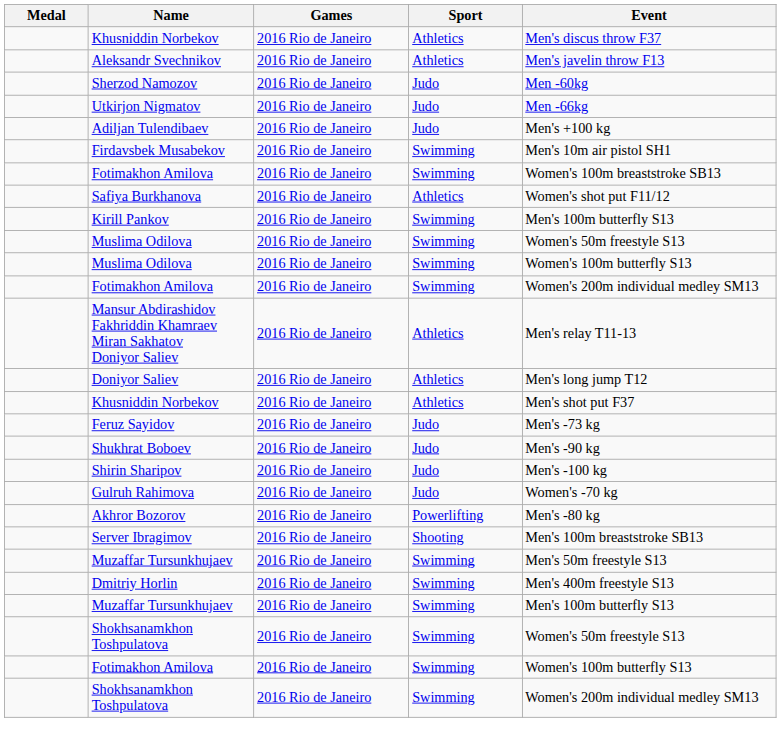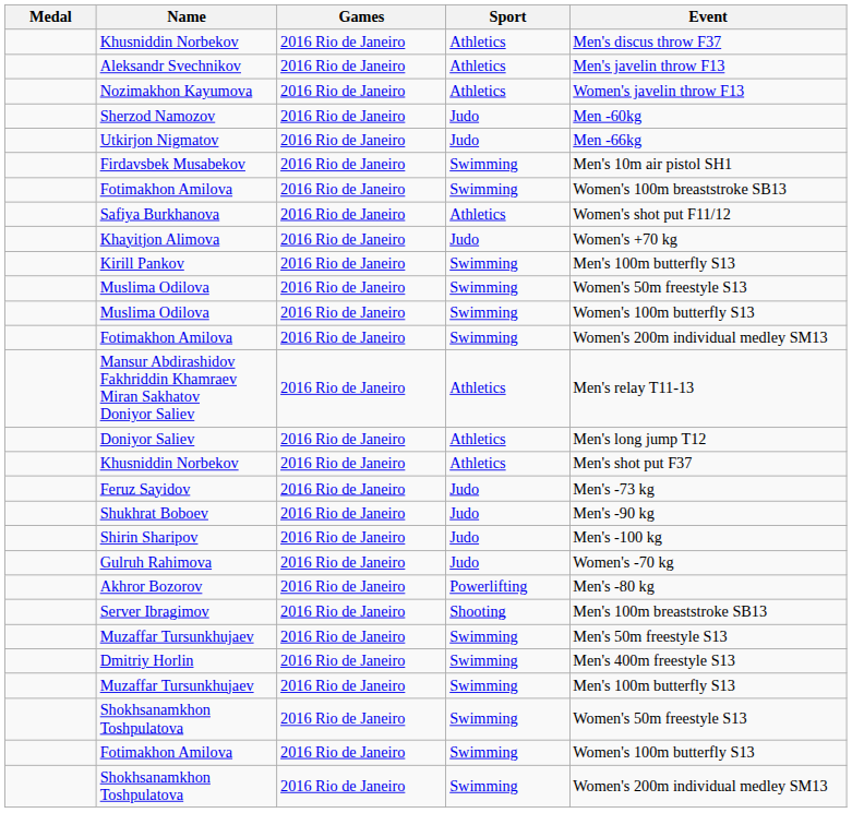 <table class="wikitable">
 <tr>
 <th style="width:6em">Medal</th>
 <th style="width:12em">Name</th>
 <th style="width:12em">Games</th>
 <th style="width:8em">Sport</th>
 <th style="width:20em">Event</th>
 </tr>
 <tr>
 <td></td>
 <td><a href='#'>Khusniddin Norbekov</a></td>
 <td> <a href='#'>2016 Rio de Janeiro</a></td>
 <td><a href='#'>Athletics</a></td>
 <td><a href='#'>Men's discus throw F37</a></td>
 </tr>
 <tr>
 <td></td>
 <td><a href='#'>Aleksandr Svechnikov</a></td>
 <td> <a href='#'>2016 Rio de Janeiro</a></td>
 <td><a href='#'>Athletics</a></td>
 <td><a href='#'>Men's javelin throw F13</a></td>
 </tr>
 <tr>
 <td></td>
+<td><a href='#'>Nozimakhon Kayumova</a></td>
+<td> <a href='#'>2016 Rio de Janeiro</a></td>
+<td><a href='#'>Athletics</a></td>
+<td><a href='#'>Women's javelin throw F13</a></td>
+</tr>
+<tr>
+<td></td>
 <td><a href='#'>Sherzod Namozov</a></td>
 <td> <a href='#'>2016 Rio de Janeiro</a></td>
 <td><a href='#'>Judo</a></td>
 <td><a href='#'>Men -60kg</a></td>
 </tr>
 <tr>
 <td></td>
 <td><a href='#'>Utkirjon Nigmatov</a></td>
 <td> <a href='#'>2016 Rio de Janeiro</a></td>
 <td><a href='#'>Judo</a></td>
 <td><a href='#'>Men -66kg</a></td>
-</tr>
-<tr>
-<td></td>
-<td><a href='#'>Adiljan Tulendibaev</a></td>
-<td> <a href='#'>2016 Rio de Janeiro</a></td>
-<td><a href='#'>Judo</a></td>
-<td>Men's +100 kg</td>
 </tr>
 <tr>
 <td></td>
 <td><a href='#'>Firdavsbek Musabekov</a></td>
 <td> <a href='#'>2016 Rio de Janeiro</a></td>
 <td><a href='#'>Swimming</a></td>
 <td>Men's 10m air pistol SH1</td>
 </tr>
 <tr>
 <td></td>
 <td><a href='#'>Fotimakhon Amilova</a></td>
 <td> <a href='#'>2016 Rio de Janeiro</a></td>
 <td><a href='#'>Swimming</a></td>
 <td>Women's 100m breaststroke SB13</td>
 </tr>
 <tr>
 <td></td>
 <td><a href='#'>Safiya Burkhanova</a></td>
 <td> <a href='#'>2016 Rio de Janeiro</a></td>
 <td><a href='#'>Athletics</a></td>
 <td>Women's shot put F11/12</td>
+</tr>
+<tr>
+<td></td>
+<td><a href='#'>Khayitjon Alimova</a></td>
+<td> <a href='#'>2016 Rio de Janeiro</a></td>
+<td><a href='#'>Judo</a></td>
+<td>Women's +70 kg</td>
 </tr>
 <tr>
 <td></td>
 <td><a href='#'>Kirill Pankov</a></td>
 <td> <a href='#'>2016 Rio de Janeiro</a></td>
 <td><a href='#'>Swimming</a></td>
 <td>Men's 100m butterfly S13</td>
 </tr>
 <tr>
 <td></td>
 <td><a href='#'>Muslima Odilova</a></td>
 <td> <a href='#'>2016 Rio de Janeiro</a></td>
 <td><a href='#'>Swimming</a></td>
 <td>Women's 50m freestyle S13</td>
 </tr>
 <tr>
 <td></td>
 <td><a href='#'>Muslima Odilova</a></td>
 <td> <a href='#'>2016 Rio de Janeiro</a></td>
 <td><a href='#'>Swimming</a></td>
 <td>Women's 100m butterfly S13</td>
 </tr>
 <tr>
 <td></td>
 <td><a href='#'>Fotimakhon Amilova</a></td>
 <td> <a href='#'>2016 Rio de Janeiro</a></td>
 <td><a href='#'>Swimming</a></td>
 <td>Women's 200m individual medley SM13</td>
 </tr>
 <tr>
 <td></td>
 <td><a href='#'>Mansur Abdirashidov</a><br> <a href='#'>Fakhriddin Khamraev</a><br> <a href='#'>Miran Sakhatov</a><br> <a href='#'>Doniyor Saliev</a></td>
 <td> <a href='#'>2016 Rio de Janeiro</a></td>
 <td><a href='#'>Athletics</a></td>
 <td>Men's  relay T11-13</td>
 </tr>
 <tr>
 <td></td>
 <td><a href='#'>Doniyor Saliev</a></td>
 <td> <a href='#'>2016 Rio de Janeiro</a></td>
 <td><a href='#'>Athletics</a></td>
 <td>Men's long jump T12</td>
 </tr>
 <tr>
 <td></td>
 <td><a href='#'>Khusniddin Norbekov</a></td>
 <td> <a href='#'>2016 Rio de Janeiro</a></td>
 <td><a href='#'>Athletics</a></td>
 <td>Men's shot put F37</td>
 </tr>
 <tr>
 <td></td>
 <td><a href='#'>Feruz Sayidov</a></td>
 <td> <a href='#'>2016 Rio de Janeiro</a></td>
 <td><a href='#'>Judo</a></td>
 <td>Men's -73 kg</td>
 </tr>
 <tr>
 <td></td>
 <td><a href='#'>Shukhrat Boboev</a></td>
 <td> <a href='#'>2016 Rio de Janeiro</a></td>
 <td><a href='#'>Judo</a></td>
 <td>Men's -90 kg</td>
 </tr>
 <tr>
 <td></td>
 <td><a href='#'>Shirin Sharipov</a></td>
 <td> <a href='#'>2016 Rio de Janeiro</a></td>
 <td><a href='#'>Judo</a></td>
 <td>Men's -100 kg</td>
 </tr>
 <tr>
 <td></td>
 <td><a href='#'>Gulruh Rahimova</a></td>
 <td> <a href='#'>2016 Rio de Janeiro</a></td>
 <td><a href='#'>Judo</a></td>
 <td>Women's -70 kg</td>
 </tr>
 <tr>
 <td></td>
 <td><a href='#'>Akhror Bozorov</a></td>
 <td> <a href='#'>2016 Rio de Janeiro</a></td>
 <td><a href='#'>Powerlifting</a></td>
 <td>Men's -80 kg</td>
 </tr>
 <tr>
 <td></td>
 <td><a href='#'>Server Ibragimov</a></td>
 <td> <a href='#'>2016 Rio de Janeiro</a></td>
 <td><a href='#'>Shooting</a></td>
 <td>Men's 100m breaststroke SB13</td>
 </tr>
 <tr>
 <td></td>
 <td><a href='#'>Muzaffar Tursunkhujaev</a></td>
 <td> <a href='#'>2016 Rio de Janeiro</a></td>
 <td><a href='#'>Swimming</a></td>
 <td>Men's 50m freestyle S13</td>
 </tr>
 <tr>
 <td></td>
 <td><a href='#'>Dmitriy Horlin</a></td>
 <td> <a href='#'>2016 Rio de Janeiro</a></td>
 <td><a href='#'>Swimming</a></td>
 <td>Men's 400m freestyle S13</td>
 </tr>
 <tr>
 <td></td>
 <td><a href='#'>Muzaffar Tursunkhujaev</a></td>
 <td> <a href='#'>2016 Rio de Janeiro</a></td>
 <td><a href='#'>Swimming</a></td>
 <td>Men's 100m butterfly S13</td>
 </tr>
 <tr>
 <td></td>
 <td><a href='#'>Shokhsanamkhon Toshpulatova</a></td>
 <td> <a href='#'>2016 Rio de Janeiro</a></td>
 <td><a href='#'>Swimming</a></td>
 <td>Women's 50m freestyle S13</td>
 </tr>
 <tr>
 <td></td>
 <td><a href='#'>Fotimakhon Amilova</a></td>
 <td> <a href='#'>2016 Rio de Janeiro</a></td>
 <td><a href='#'>Swimming</a></td>
 <td>Women's 100m butterfly S13</td>
 </tr>
 <tr>
 <td></td>
 <td><a href='#'>Shokhsanamkhon Toshpulatova</a></td>
 <td> <a href='#'>2016 Rio de Janeiro</a></td>
 <td><a href='#'>Swimming</a></td>
 <td>Women's 200m individual medley SM13</td>
 </tr>
 </table>
